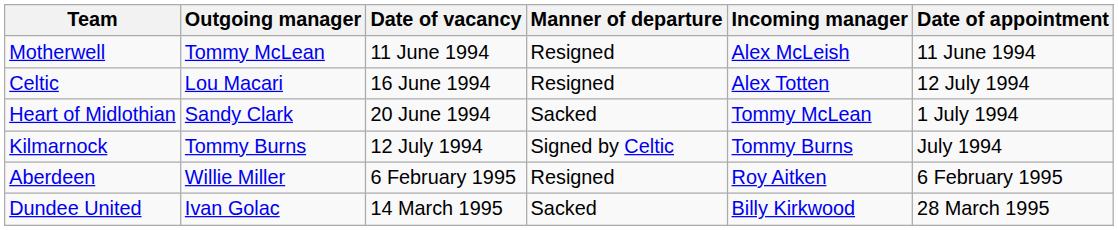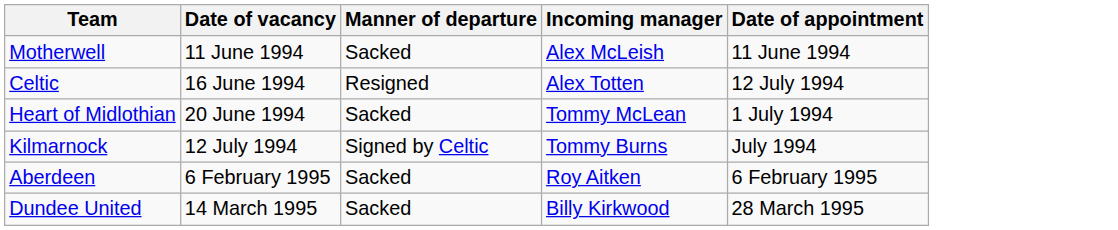 <table class="wikitable sortable">
 <tr>
 <th>Team</th>
-<th>Outgoing manager</th>
 <th>Date of vacancy</th>
 <th>Manner of departure</th>
 <th>Incoming manager</th>
 <th>Date of appointment</th>
 </tr>
 <tr>
 <td><a href='#'>Motherwell</a></td>
-<td> <a href='#'>Tommy McLean</a></td>
 <td>11 June 1994</td>
-<td>Resigned</td>
+<td>Sacked</td>
 <td> <a href='#'>Alex McLeish</a></td>
 <td>11 June 1994</td>
 </tr>
 <tr>
 <td><a href='#'>Celtic</a></td>
-<td> <a href='#'>Lou Macari</a></td>
 <td>16 June 1994</td>
 <td>Resigned</td>
 <td> <a href='#'>Alex Totten</a></td>
 <td>12 July 1994</td>
 </tr>
 <tr>
 <td><a href='#'>Heart of Midlothian</a></td>
-<td> <a href='#'>Sandy Clark</a></td>
 <td>20 June 1994</td>
 <td>Sacked</td>
 <td> <a href='#'>Tommy McLean</a></td>
 <td>1 July 1994</td>
 </tr>
 <tr>
 <td><a href='#'>Kilmarnock</a></td>
-<td> <a href='#'>Tommy Burns</a></td>
 <td>12 July 1994</td>
 <td>Signed by <a href='#'>Celtic</a></td>
 <td> <a href='#'>Tommy Burns</a></td>
 <td>July 1994</td>
 </tr>
 <tr>
 <td><a href='#'>Aberdeen</a></td>
-<td> <a href='#'>Willie Miller</a></td>
 <td>6 February 1995</td>
-<td>Resigned</td>
+<td>Sacked</td>
 <td> <a href='#'>Roy Aitken</a></td>
 <td>6 February 1995</td>
 </tr>
 <tr>
 <td><a href='#'>Dundee United</a></td>
-<td> <a href='#'>Ivan Golac</a></td>
 <td>14 March 1995</td>
 <td>Sacked</td>
 <td> <a href='#'>Billy Kirkwood</a></td>
 <td>28 March 1995</td>
 </tr>
 </table>
